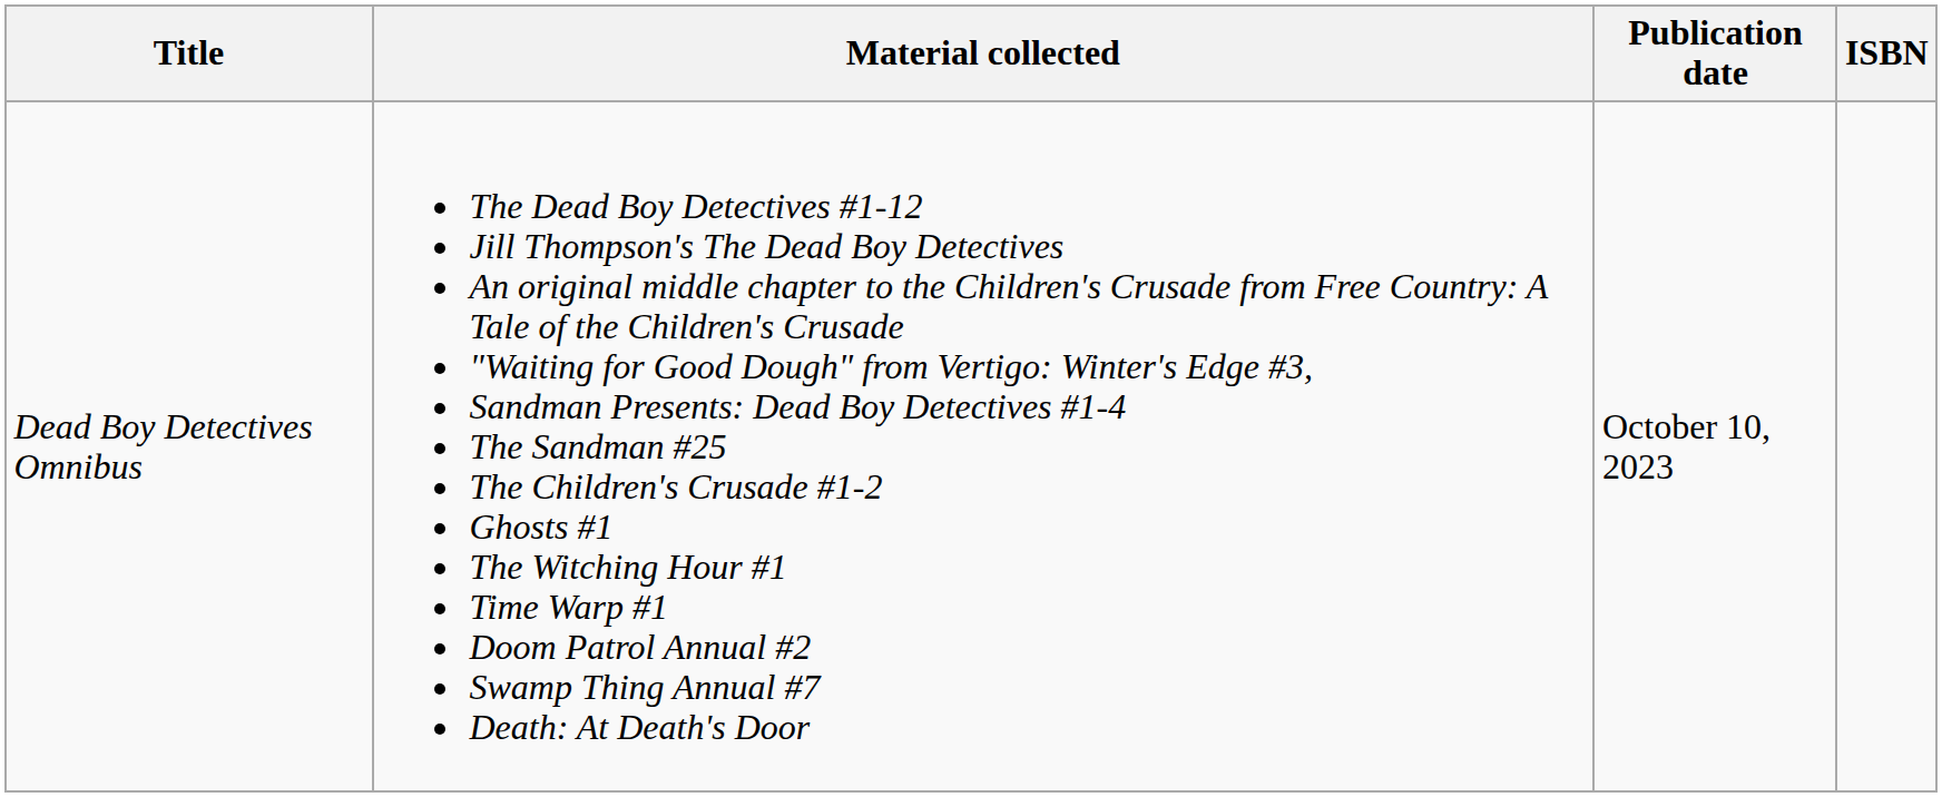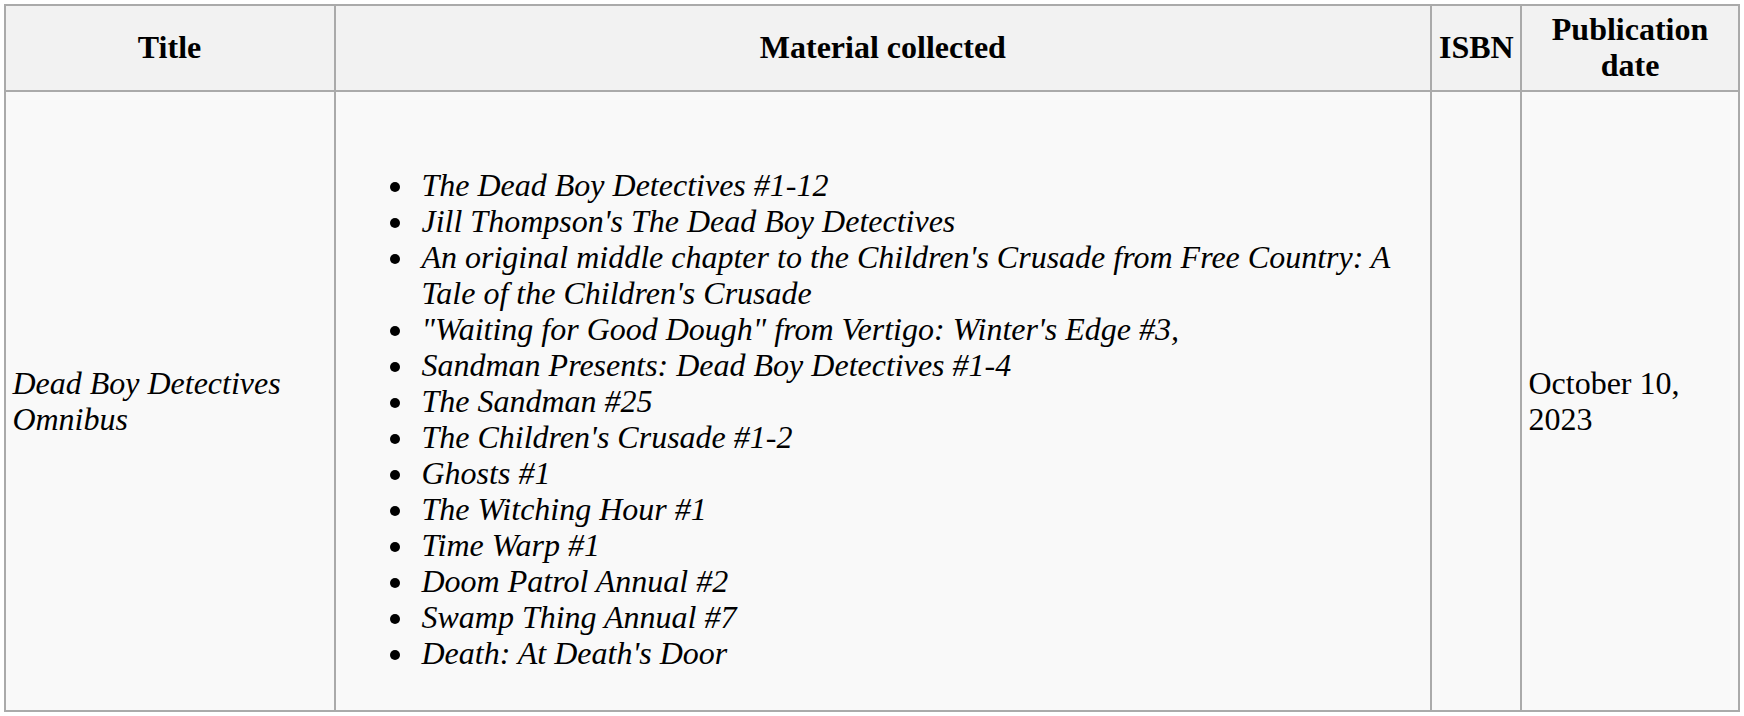 <table class="wikitable">
 <tr>
 <th>Title</th>
 <th>Material collected</th>
+<th>ISBN</th>
 <th>Publication date</th>
-<th>ISBN</th>
 </tr>
 <tr>
 <td><em>Dead Boy Detectives Omnibus</em></td>
 <td><br><ul><li><em>The Dead Boy Detectives #1-12</em></li><li><em>Jill Thompson's The Dead Boy Detectives</em></li><li><em>An original middle chapter to the Children's Crusade from Free Country: A Tale of the Children's Crusade</em></li><li><em>"Waiting for Good Dough" from Vertigo: Winter's Edge #3,</em></li><li><em>Sandman Presents: Dead Boy Detectives #1-4</em></li><li><em>The Sandman #25</em></li><li><em>The Children's Crusade #1-2</em></li><li><em>Ghosts #1</em></li><li><em>The Witching Hour #1</em></li><li><em>Time Warp #1</em></li><li><em>Doom Patrol Annual #2</em></li><li><em>Swamp Thing Annual #7</em></li><li><em>Death: At Death's Door</em></li></ul></td>
+<td></td>
 <td>October 10, 2023</td>
-<td></td>
 </tr>
 </table>
